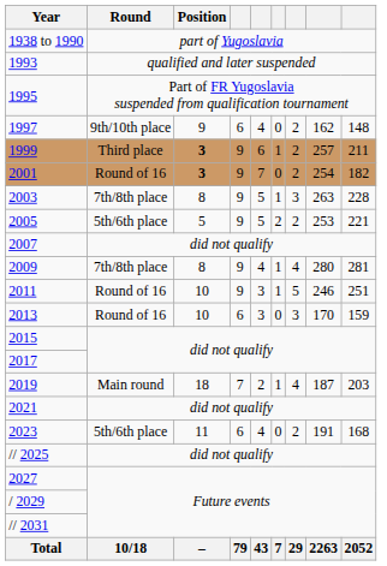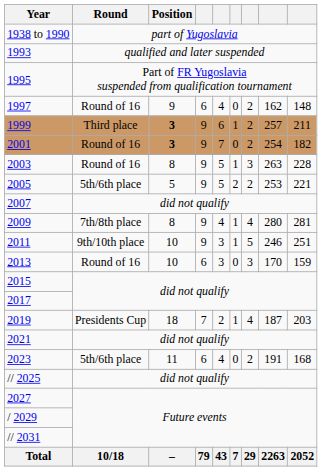 <table class="wikitable" style="text-align: center; font-size:90%;">
 <tr>
 <th>Year</th>
 <th>Round</th>
 <th>Position</th>
 <th></th>
 <th></th>
 <th></th>
 <th></th>
 <th></th>
 <th></th>
 </tr>
 <tr>
 <td style="text-align: left;"><a href='#'>1938</a> to <a href='#'>1990</a></td>
 <td colspan=9><em>part of <a href='#'>Yugoslavia</a></em></td>
 </tr>
 <tr>
 <td style="text-align: left;"> <a href='#'>1993</a></td>
 <td colspan="8"><em>qualified and later suspended</em></td>
 </tr>
 <tr>
 <td style="text-align: left;"> <a href='#'>1995</a></td>
 <td colspan="8">Part of <a href='#'>FR Yugoslavia</a><br> <em>suspended from qualification tournament</em></td>
 </tr>
 <tr>
 <td style="text-align: left;"> <a href='#'>1997</a></td>
-<td>9th/10th place</td>
+<td>Round of 16</td>
 <td>9</td>
 <td>6</td>
 <td>4</td>
 <td>0</td>
 <td>2</td>
 <td>162</td>
 <td>148</td>
 </tr>
 <tr style="background:#cc9966;">
 <td style="text-align: left;"> <a href='#'>1999</a></td>
 <td>Third place</td>
 <td><strong>3</strong> </td>
 <td>9</td>
 <td>6</td>
 <td>1</td>
 <td>2</td>
 <td>257</td>
 <td>211</td>
 </tr>
 <tr style="background:#cc9966;">
 <td style="text-align: left;"> <a href='#'>2001</a></td>
 <td>Round of 16</td>
 <td><strong>3</strong> </td>
 <td>9</td>
 <td>7</td>
 <td>0</td>
 <td>2</td>
 <td>254</td>
 <td>182</td>
 </tr>
 <tr>
 <td style="text-align: left;"> <a href='#'>2003</a></td>
-<td>7th/8th place</td>
+<td>Round of 16</td>
 <td>8</td>
 <td>9</td>
 <td>5</td>
 <td>1</td>
 <td>3</td>
 <td>263</td>
 <td>228</td>
 </tr>
 <tr>
 <td style="text-align: left;"> <a href='#'>2005</a></td>
 <td>5th/6th place</td>
 <td>5</td>
 <td>9</td>
 <td>5</td>
 <td>2</td>
 <td>2</td>
 <td>253</td>
 <td>221</td>
 </tr>
 <tr>
 <td style="text-align: left;"> <a href='#'>2007</a></td>
 <td colspan="8"><em>did not qualify</em> <br></td>
 </tr>
 <tr>
 <td style="text-align: left;"> <a href='#'>2009</a></td>
 <td>7th/8th place</td>
 <td>8</td>
 <td>9</td>
 <td>4</td>
 <td>1</td>
 <td>4</td>
 <td>280</td>
 <td>281</td>
 </tr>
 <tr>
 <td style="text-align: left;"> <a href='#'>2011</a></td>
-<td>Round of 16</td>
+<td>9th/10th place</td>
 <td>10</td>
 <td>9</td>
 <td>3</td>
 <td>1</td>
 <td>5</td>
 <td>246</td>
 <td>251</td>
 </tr>
 <tr>
 <td style="text-align: left;"> <a href='#'>2013</a></td>
 <td>Round of 16</td>
 <td>10</td>
 <td>6</td>
 <td>3</td>
 <td>0</td>
 <td>3</td>
 <td>170</td>
 <td>159</td>
 </tr>
 <tr>
 <td style="text-align: left;"> <a href='#'>2015</a></td>
 <td rowspan=2 colspan="8"><em>did not qualify</em></td>
 </tr>
 <tr>
 <td style="text-align: left;"> <a href='#'>2017</a></td>
 </tr>
 <tr>
 <td style="text-align: left;">  <a href='#'>2019</a></td>
-<td>Main round</td>
+<td>Presidents Cup</td>
 <td>18</td>
 <td>7</td>
 <td>2</td>
 <td>1</td>
 <td>4</td>
 <td>187</td>
 <td>203</td>
 </tr>
 <tr>
 <td style="text-align: left;"> <a href='#'>2021</a></td>
 <td colspan="8"><em>did not qualify</em></td>
 </tr>
 <tr>
 <td style="text-align: left;">  <a href='#'>2023</a></td>
 <td>5th/6th place</td>
 <td>11</td>
 <td>6</td>
 <td>4</td>
 <td>0</td>
 <td>2</td>
 <td>191</td>
 <td>168</td>
 </tr>
 <tr>
 <td style="text-align: left;">// <a href='#'>2025</a></td>
 <td colspan="8"><em>did not qualify</em></td>
 </tr>
 <tr>
 <td style="text-align: left;"> <a href='#'>2027</a></td>
 <td rowspan=3 colspan="8"><em>Future events</em></td>
 </tr>
 <tr>
 <td style="text-align: left;">/ <a href='#'>2029</a></td>
 </tr>
 <tr>
 <td style="text-align: left;">// <a href='#'>2031</a></td>
 </tr>
 <tr>
 <th>Total</th>
 <th>10/18</th>
 <th>–</th>
 <th>79</th>
 <th>43</th>
 <th>7</th>
 <th>29</th>
 <th>2263</th>
 <th>2052</th>
 </tr>
 </table>
